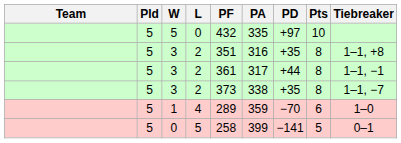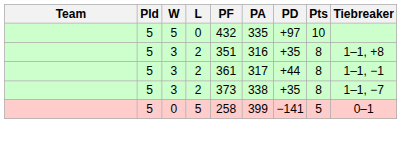 <table class="wikitable" style="text-align:center;">
 <tr>
 <th width=170>Team</th>
 <th width=25>Pld</th>
 <th width=25>W</th>
 <th width=25>L</th>
 <th width=35>PF</th>
 <th width=35>PA</th>
 <th width=35>PD</th>
 <th width=25>Pts</th>
 <th width=50>Tiebreaker</th>
 </tr>
 <tr style="background:#ccffcc">
 <td style="text-align:left"></td>
 <td>5</td>
 <td>5</td>
 <td>0</td>
 <td>432</td>
 <td>335</td>
 <td>+97</td>
 <td>10</td>
 <td></td>
 </tr>
 <tr style="background:#ccffcc">
 <td style="text-align:left"></td>
 <td>5</td>
 <td>3</td>
 <td>2</td>
 <td>351</td>
 <td>316</td>
 <td>+35</td>
 <td>8</td>
 <td>1–1, +8</td>
 </tr>
 <tr style="background:#ccffcc">
 <td style="text-align:left"></td>
 <td>5</td>
 <td>3</td>
 <td>2</td>
 <td>361</td>
 <td>317</td>
 <td>+44</td>
 <td>8</td>
 <td>1–1, −1</td>
 </tr>
 <tr style="background:#ccffcc">
 <td style="text-align:left"></td>
 <td>5</td>
 <td>3</td>
 <td>2</td>
 <td>373</td>
 <td>338</td>
 <td>+35</td>
 <td>8</td>
 <td>1–1, −7</td>
 </tr>
 <tr style="background:#ffcccc">
 <td style="text-align:left"></td>
 <td>5</td>
-<td>1</td>
-<td>4</td>
-<td>289</td>
-<td>359</td>
-<td>−70</td>
-<td>6</td>
-<td>1–0</td>
-</tr>
-<tr style="background:#ffcccc">
-<td style="text-align:left"></td>
-<td>5</td>
 <td>0</td>
 <td>5</td>
 <td>258</td>
 <td>399</td>
 <td>−141</td>
 <td>5</td>
 <td>0–1</td>
 </tr>
 </table>
